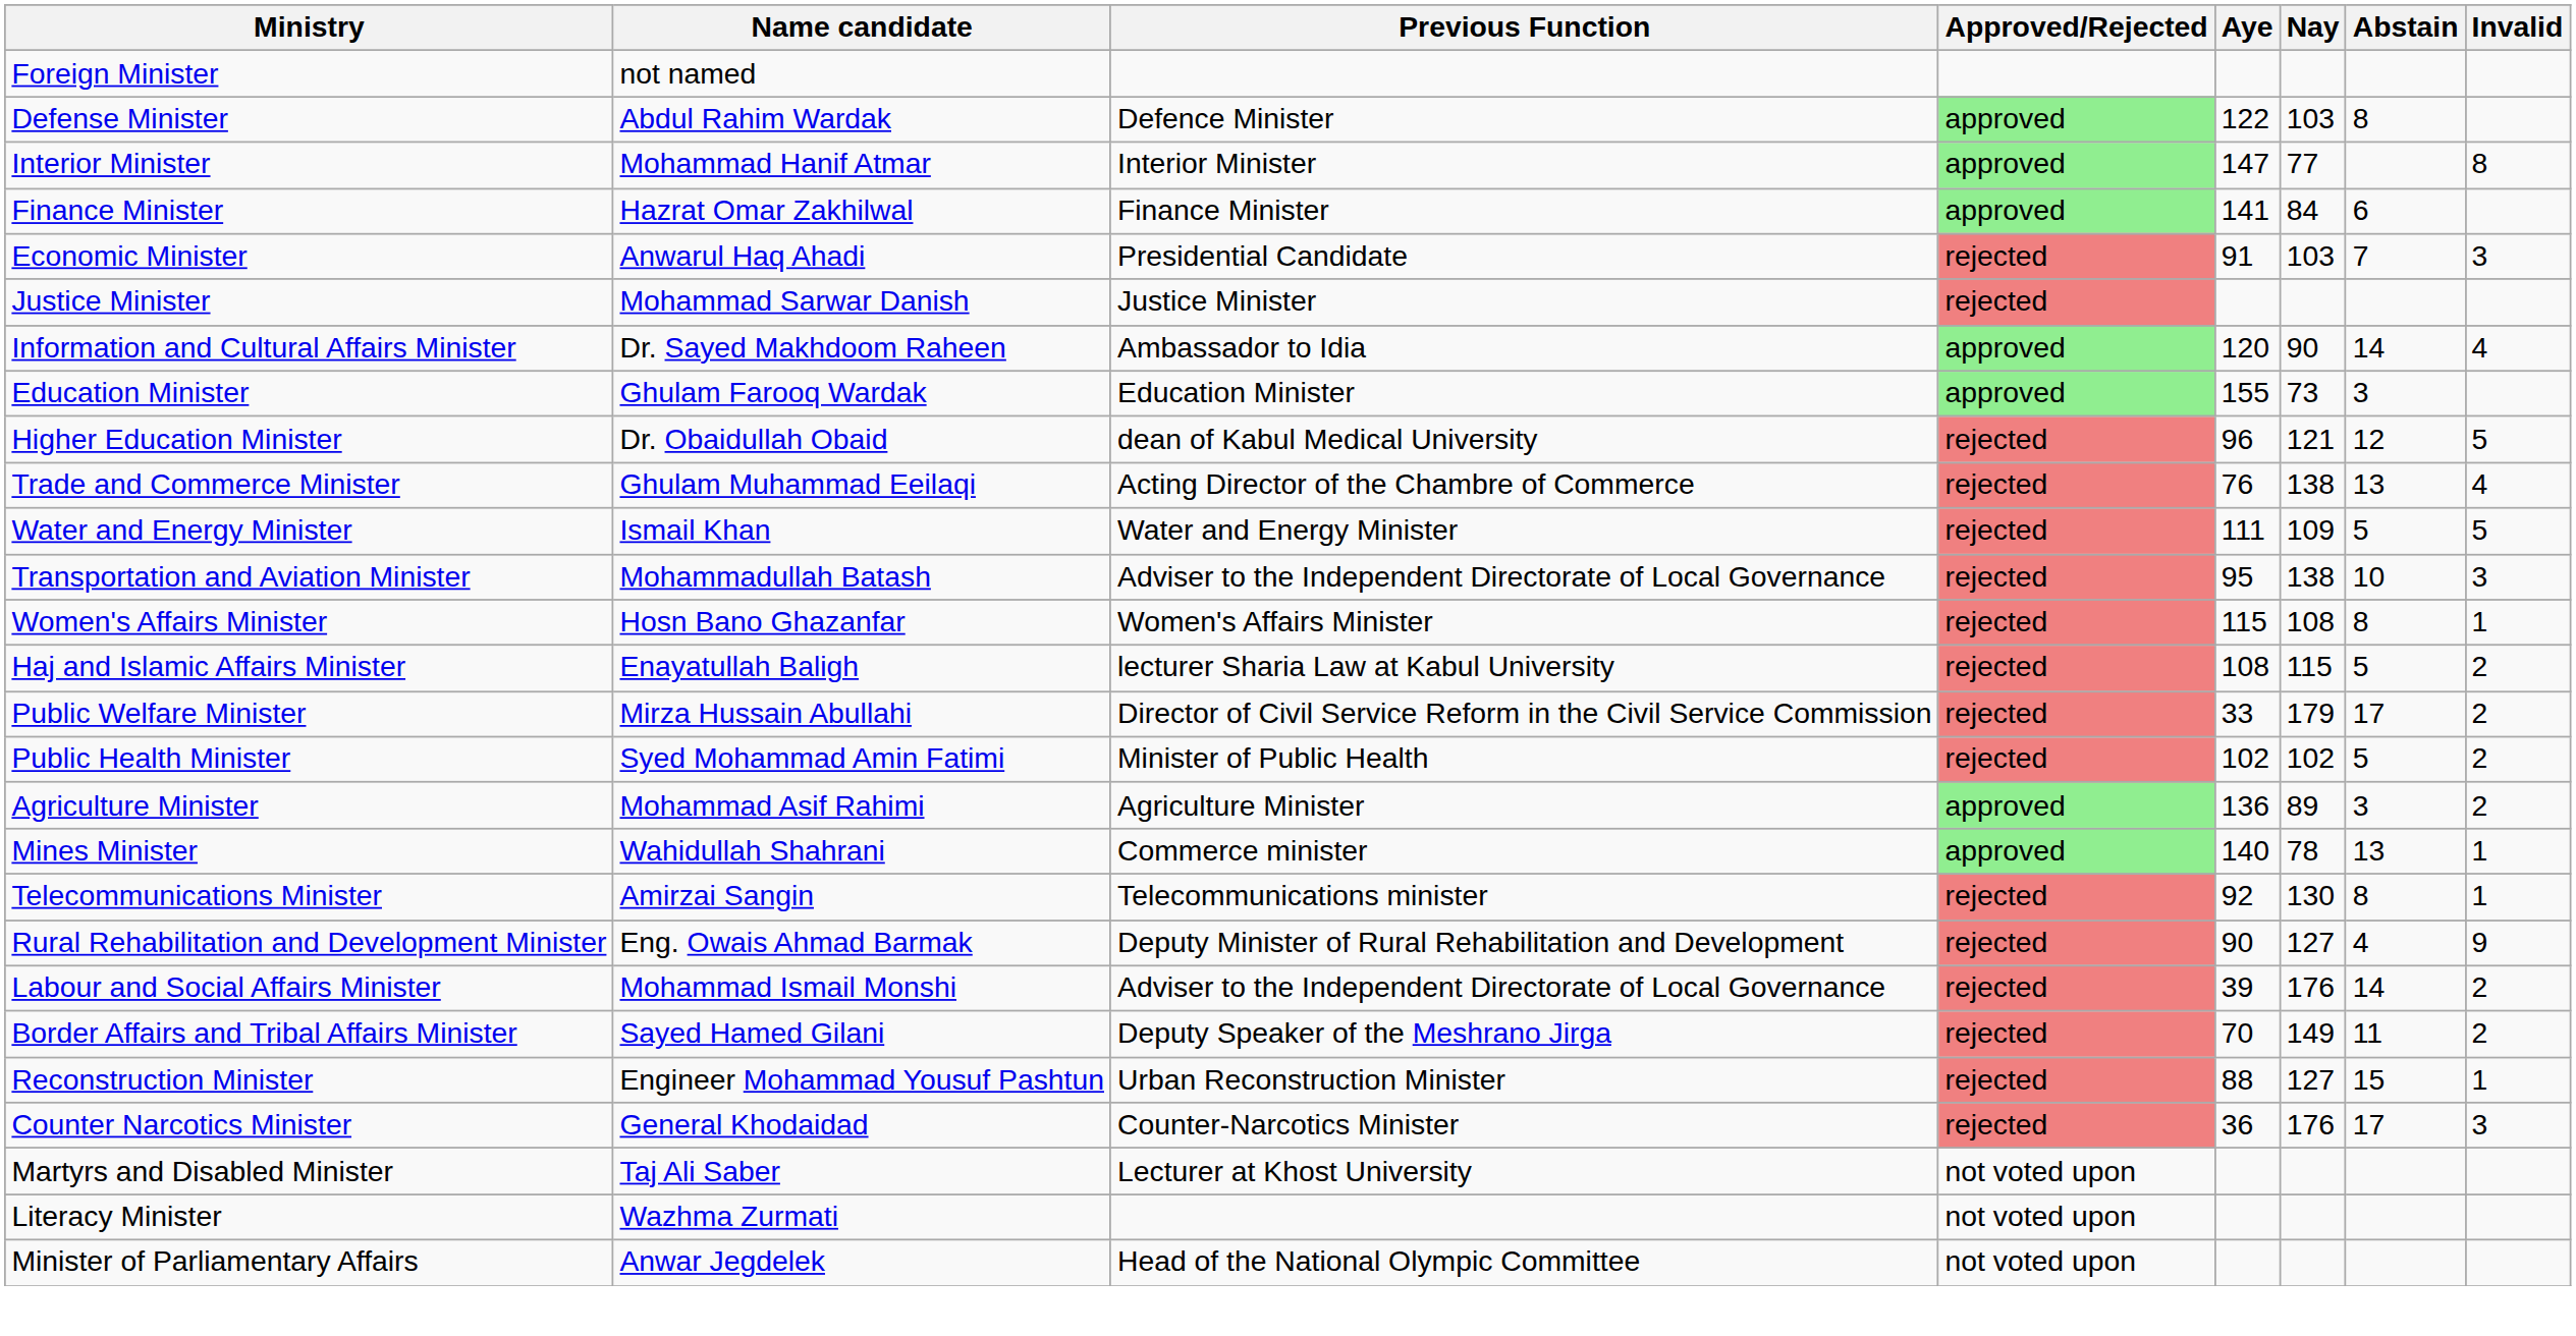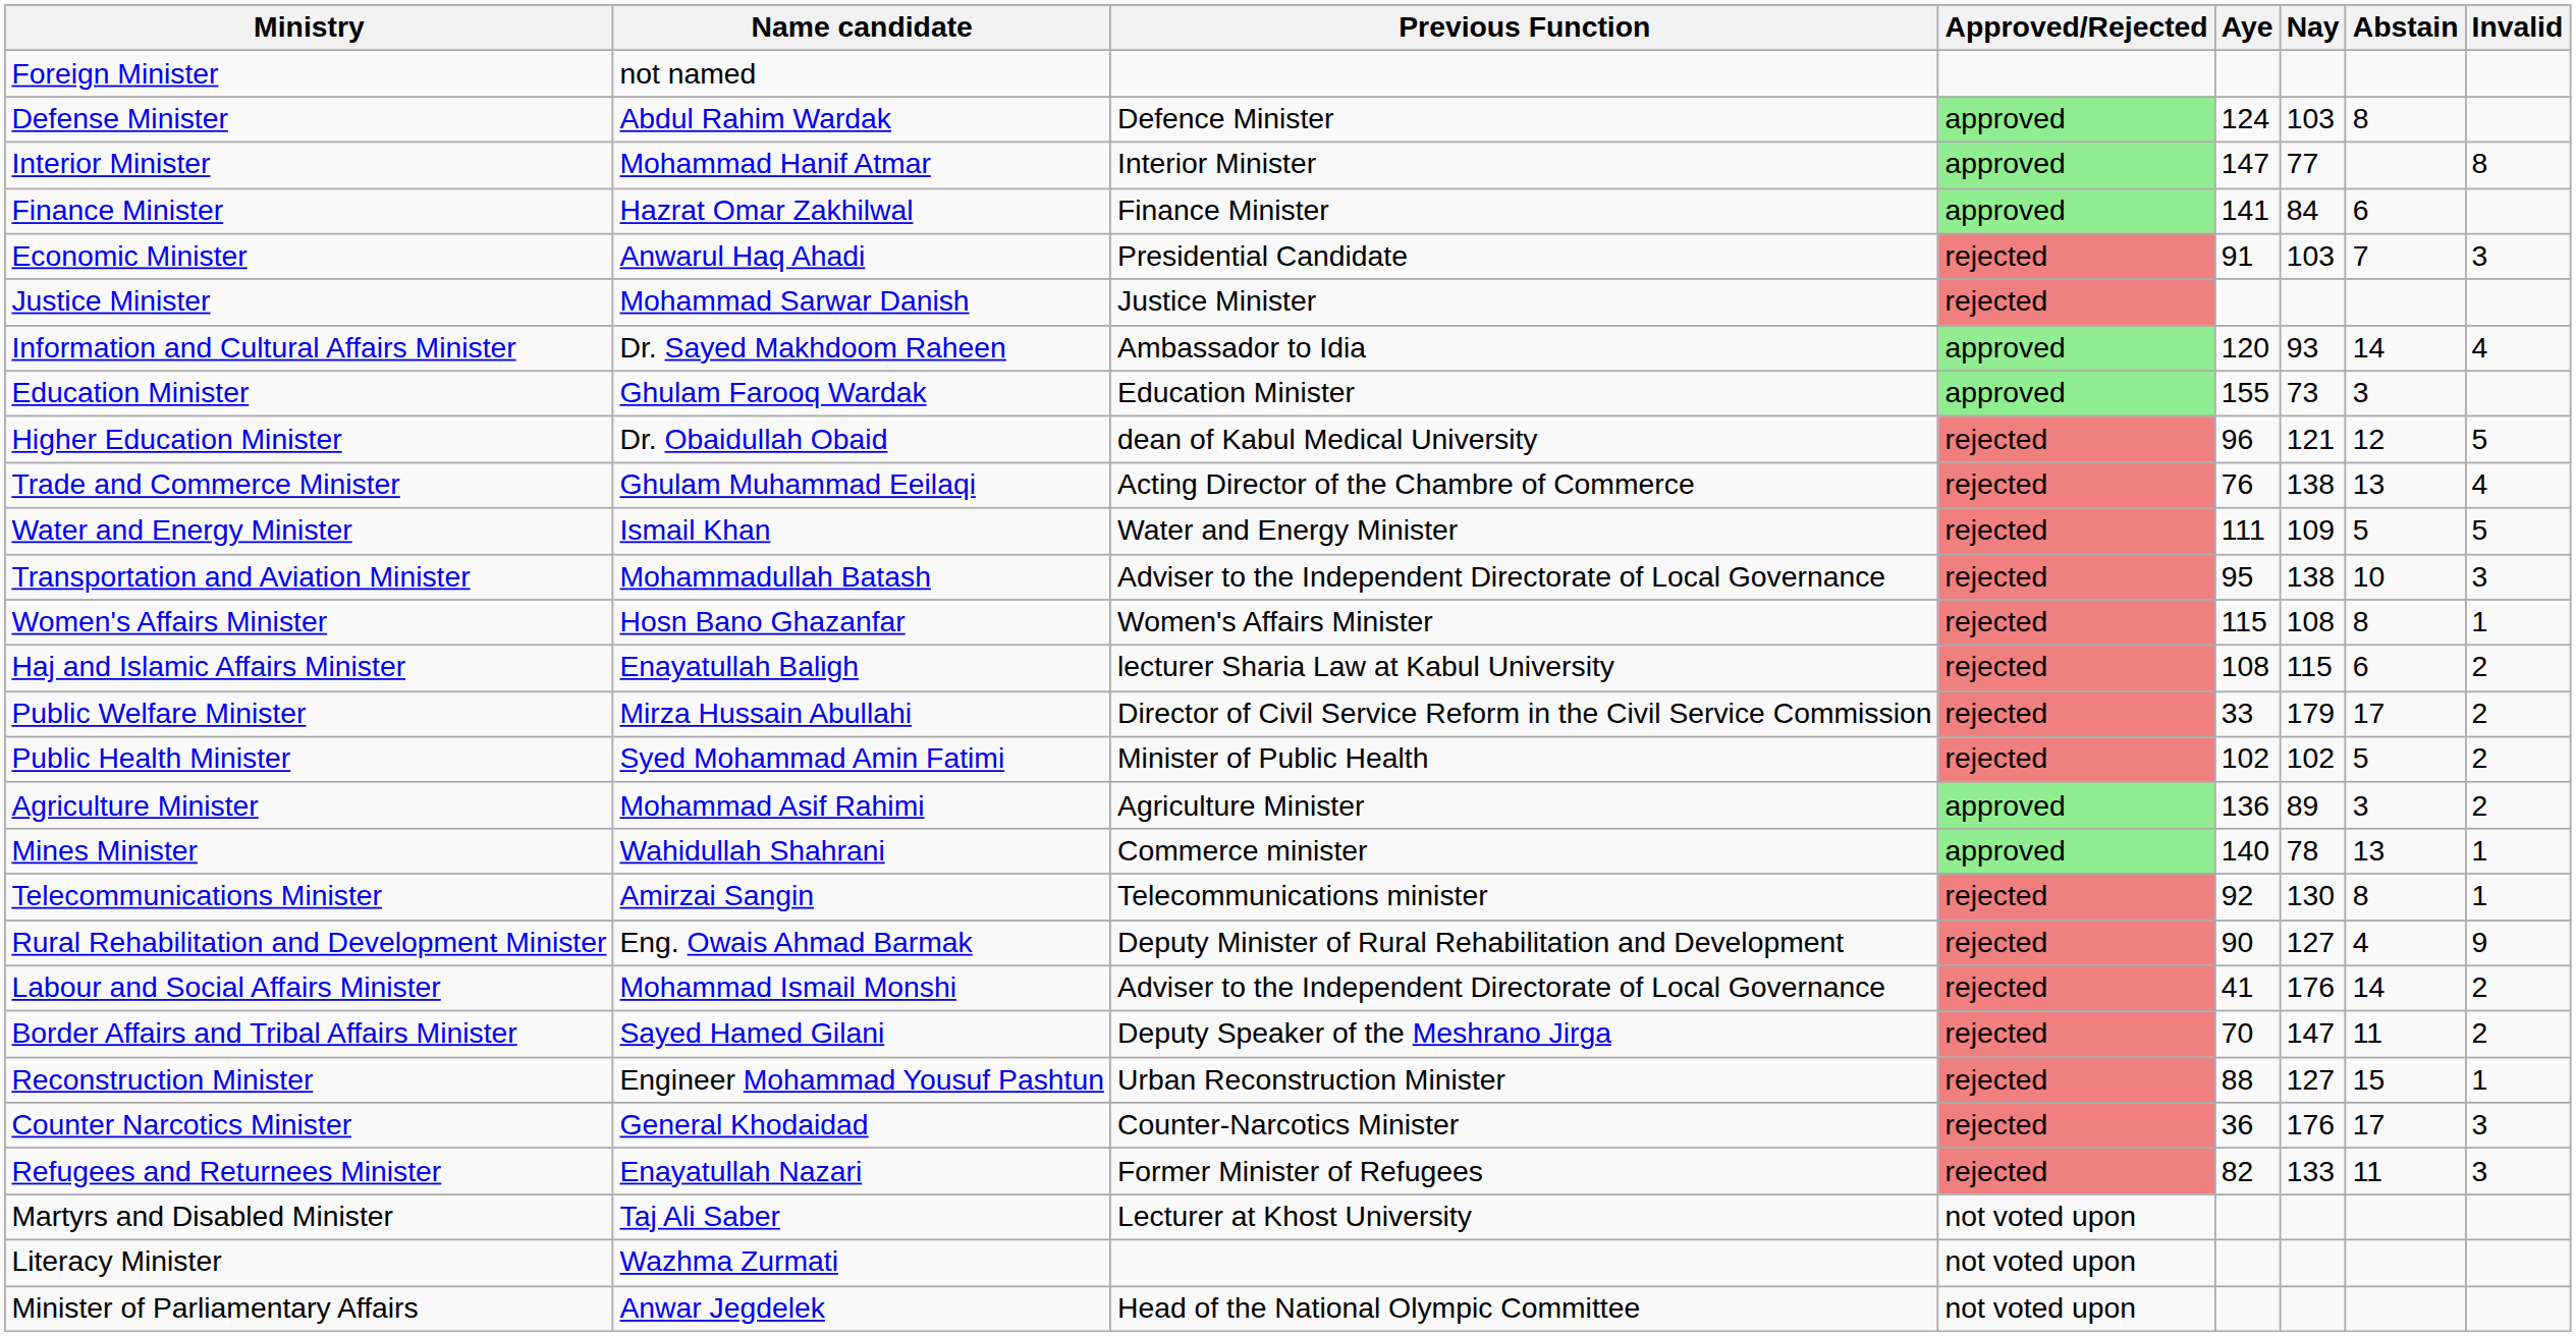 <table class="wikitable sortable">
 <tr>
 <th>Ministry</th>
 <th>Name candidate</th>
 <th>Previous Function</th>
 <th>Approved/Rejected </th>
 <th>Aye</th>
 <th>Nay</th>
 <th>Abstain</th>
 <th>Invalid</th>
 </tr>
 <tr>
 <td><a href='#'>Foreign Minister</a></td>
 <td>not named</td>
 <td></td>
 <td></td>
 <td></td>
 <td></td>
 <td></td>
 <td></td>
 </tr>
 <tr>
 <td><a href='#'>Defense Minister</a></td>
 <td><a href='#'>Abdul Rahim Wardak</a></td>
 <td>Defence Minister</td>
 <td bgcolor=#90EE90>approved</td>
-<td>122</td>
+<td>124</td>
 <td>103</td>
 <td>8</td>
 <td></td>
 </tr>
 <tr>
 <td><a href='#'>Interior Minister</a></td>
 <td><a href='#'>Mohammad Hanif Atmar</a></td>
 <td>Interior Minister</td>
 <td bgcolor=#90EE90>approved</td>
 <td>147</td>
 <td>77</td>
 <td></td>
 <td>8</td>
 </tr>
 <tr>
 <td><a href='#'>Finance Minister</a></td>
 <td><a href='#'>Hazrat Omar Zakhilwal</a></td>
 <td>Finance Minister</td>
 <td bgcolor=#90EE90>approved</td>
 <td>141</td>
 <td>84</td>
 <td>6</td>
 <td></td>
 </tr>
 <tr>
 <td><a href='#'>Economic Minister</a></td>
 <td><a href='#'>Anwarul Haq Ahadi</a></td>
 <td>Presidential Candidate</td>
 <td bgcolor=#F08080>rejected</td>
 <td>91</td>
 <td>103</td>
 <td>7</td>
 <td>3</td>
 </tr>
 <tr>
 <td><a href='#'>Justice Minister</a></td>
 <td><a href='#'>Mohammad Sarwar Danish</a></td>
 <td>Justice Minister</td>
 <td bgcolor=#F08080>rejected</td>
 <td></td>
 <td></td>
 <td></td>
 <td></td>
 </tr>
 <tr>
 <td><a href='#'>Information and Cultural Affairs Minister</a></td>
 <td>Dr. <a href='#'>Sayed Makhdoom Raheen</a></td>
 <td>Ambassador to Idia</td>
 <td bgcolor=#90EE90>approved</td>
 <td>120</td>
-<td>90</td>
+<td>93</td>
 <td>14</td>
 <td>4</td>
 </tr>
 <tr>
 <td><a href='#'>Education Minister</a></td>
 <td><a href='#'>Ghulam Farooq Wardak</a></td>
 <td>Education Minister</td>
 <td bgcolor=#90EE90>approved</td>
 <td>155</td>
 <td>73</td>
 <td>3</td>
 <td></td>
 </tr>
 <tr>
 <td><a href='#'>Higher Education Minister</a></td>
 <td>Dr. <a href='#'>Obaidullah Obaid</a></td>
 <td>dean of Kabul Medical University</td>
 <td bgcolor=#F08080>rejected</td>
 <td>96</td>
 <td>121</td>
 <td>12</td>
 <td>5</td>
 </tr>
 <tr>
 <td><a href='#'>Trade and Commerce Minister</a></td>
 <td><a href='#'>Ghulam Muhammad Eeilaqi</a></td>
 <td>Acting Director of the Chambre of Commerce</td>
 <td bgcolor=#F08080>rejected</td>
 <td>76</td>
 <td>138</td>
 <td>13</td>
 <td>4</td>
 </tr>
 <tr>
 <td><a href='#'>Water and Energy Minister</a></td>
 <td><a href='#'>Ismail Khan</a></td>
 <td>Water and Energy Minister</td>
 <td bgcolor=#F08080>rejected</td>
 <td>111</td>
 <td>109</td>
 <td>5</td>
 <td>5</td>
 </tr>
 <tr>
 <td><a href='#'>Transportation and Aviation Minister</a></td>
 <td><a href='#'>Mohammadullah Batash</a></td>
 <td>Adviser to the Independent Directorate of Local Governance</td>
 <td bgcolor=#F08080>rejected</td>
 <td>95</td>
 <td>138</td>
 <td>10</td>
 <td>3</td>
 </tr>
 <tr>
 <td><a href='#'>Women's Affairs Minister</a></td>
 <td><a href='#'>Hosn Bano Ghazanfar</a></td>
 <td>Women's Affairs Minister</td>
 <td bgcolor=#F08080>rejected</td>
 <td>115</td>
 <td>108</td>
 <td>8</td>
 <td>1</td>
 </tr>
 <tr>
 <td><a href='#'>Haj and Islamic Affairs Minister</a></td>
 <td><a href='#'>Enayatullah Baligh</a></td>
 <td>lecturer Sharia Law at Kabul University</td>
 <td bgcolor=#F08080>rejected</td>
 <td>108</td>
 <td>115</td>
-<td>5</td>
+<td>6</td>
 <td>2</td>
 </tr>
 <tr>
 <td><a href='#'>Public Welfare Minister</a></td>
 <td><a href='#'>Mirza Hussain Abullahi</a></td>
 <td>Director of Civil Service Reform in the Civil Service Commission</td>
 <td bgcolor=#F08080>rejected</td>
 <td>33</td>
 <td>179</td>
 <td>17</td>
 <td>2</td>
 </tr>
 <tr>
 <td><a href='#'>Public Health Minister</a></td>
 <td><a href='#'>Syed Mohammad Amin Fatimi</a></td>
 <td>Minister of Public Health</td>
 <td bgcolor=#F08080>rejected</td>
 <td>102</td>
 <td>102</td>
 <td>5</td>
 <td>2</td>
 </tr>
 <tr>
 <td><a href='#'>Agriculture Minister</a></td>
 <td><a href='#'>Mohammad Asif Rahimi</a></td>
 <td>Agriculture Minister</td>
 <td bgcolor=#90EE90>approved</td>
 <td>136</td>
 <td>89</td>
 <td>3</td>
 <td>2</td>
 </tr>
 <tr>
 <td><a href='#'>Mines Minister</a></td>
 <td><a href='#'>Wahidullah Shahrani</a></td>
 <td>Commerce minister</td>
 <td bgcolor=#90EE90>approved</td>
 <td>140</td>
 <td>78</td>
 <td>13</td>
 <td>1</td>
 </tr>
 <tr>
 <td><a href='#'>Telecommunications Minister</a></td>
 <td><a href='#'>Amirzai Sangin</a></td>
 <td>Telecommunications minister</td>
 <td bgcolor=#F08080>rejected</td>
 <td>92</td>
 <td>130</td>
 <td>8</td>
 <td>1</td>
 </tr>
 <tr>
 <td><a href='#'>Rural Rehabilitation and Development Minister</a></td>
 <td>Eng. <a href='#'>Owais Ahmad Barmak</a></td>
 <td>Deputy Minister of Rural Rehabilitation and Development</td>
 <td bgcolor=#F08080>rejected</td>
 <td>90</td>
 <td>127</td>
 <td>4</td>
 <td>9</td>
 </tr>
 <tr>
 <td><a href='#'>Labour and Social Affairs Minister</a></td>
 <td><a href='#'>Mohammad Ismail Monshi</a></td>
 <td>Adviser to the Independent Directorate of Local Governance</td>
 <td bgcolor=#F08080>rejected</td>
-<td>39</td>
+<td>41</td>
 <td>176</td>
 <td>14</td>
 <td>2</td>
 </tr>
 <tr>
 <td><a href='#'>Border Affairs and Tribal Affairs Minister</a></td>
 <td><a href='#'>Sayed Hamed Gilani</a></td>
 <td>Deputy Speaker of the <a href='#'>Meshrano Jirga</a></td>
 <td bgcolor=#F08080>rejected</td>
 <td>70</td>
-<td>149</td>
+<td>147</td>
 <td>11</td>
 <td>2</td>
 </tr>
 <tr>
 <td><a href='#'>Reconstruction Minister</a></td>
 <td>Engineer <a href='#'>Mohammad Yousuf Pashtun</a></td>
 <td>Urban Reconstruction Minister</td>
 <td bgcolor=#F08080>rejected</td>
 <td>88</td>
 <td>127</td>
 <td>15</td>
 <td>1</td>
 </tr>
 <tr>
 <td><a href='#'>Counter Narcotics Minister</a></td>
 <td><a href='#'>General Khodaidad</a></td>
 <td>Counter-Narcotics Minister</td>
 <td bgcolor=#F08080>rejected</td>
 <td>36</td>
 <td>176</td>
 <td>17</td>
+<td>3</td>
+</tr>
+<tr>
+<td><a href='#'>Refugees and Returnees Minister</a></td>
+<td><a href='#'>Enayatullah Nazari</a></td>
+<td>Former Minister of Refugees</td>
+<td bgcolor=#F08080>rejected</td>
+<td>82</td>
+<td>133</td>
+<td>11</td>
 <td>3</td>
 </tr>
 <tr>
 <td>Martyrs and Disabled Minister</td>
 <td><a href='#'>Taj Ali Saber</a></td>
 <td>Lecturer at Khost University</td>
 <td>not voted upon</td>
 <td></td>
 <td></td>
 <td></td>
 <td></td>
 </tr>
 <tr>
 <td>Literacy Minister</td>
 <td><a href='#'>Wazhma Zurmati</a></td>
 <td></td>
 <td>not voted upon</td>
 <td></td>
 <td></td>
 <td></td>
 <td></td>
 </tr>
 <tr>
 <td>Minister of Parliamentary Affairs</td>
 <td><a href='#'>Anwar Jegdelek</a></td>
 <td>Head of the National Olympic Committee</td>
 <td>not voted upon</td>
 <td></td>
 <td></td>
 <td></td>
 <td></td>
 </tr>
 <tr>
 </tr>
 </table>
